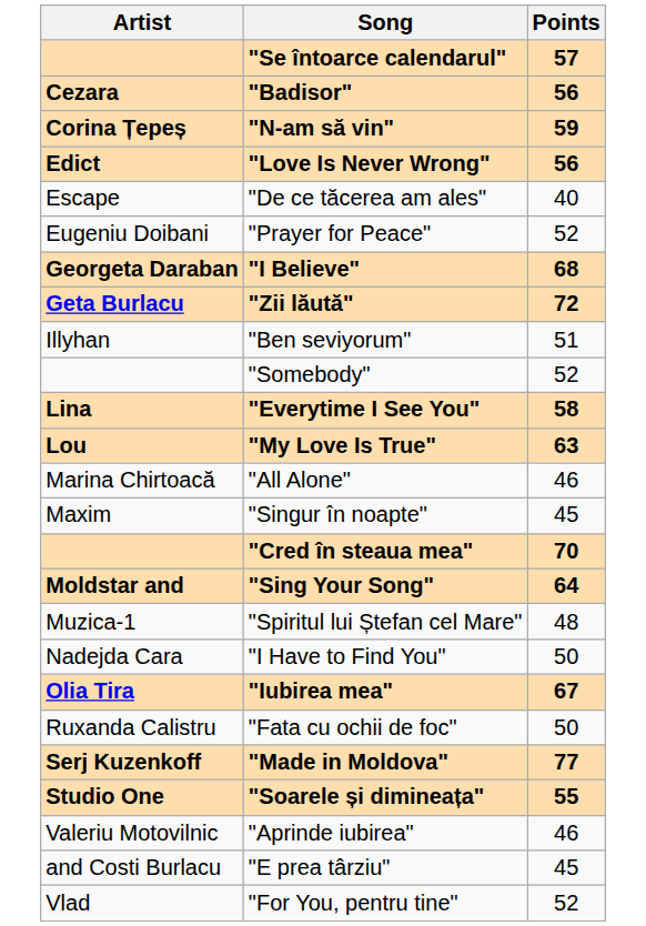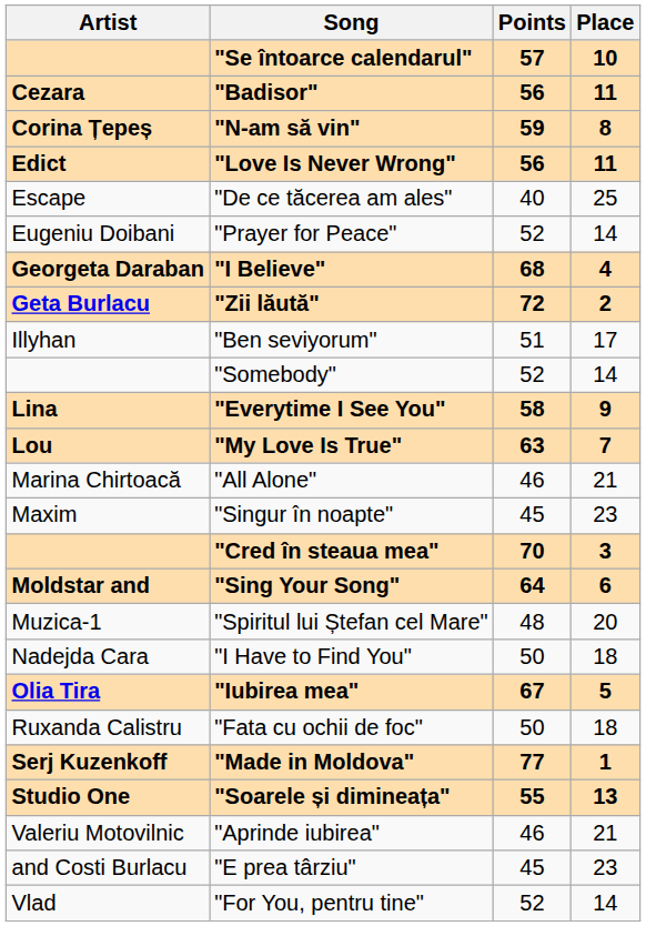 <table class="sortable wikitable" style="margin: 1em auto 1em auto; text-align:center;">
 <tr>
 <th>Artist</th>
 <th>Song</th>
 <th>Points</th>
+<th>Place</th>
 </tr>
 <tr style="font-weight:bold; background:navajowhite;">
 <td align="left"></td>
 <td align="left">"Se întoarce calendarul"</td>
 <td>57</td>
+<td>10</td>
 </tr>
 <tr style="font-weight:bold; background:navajowhite;">
 <td align="left">Cezara</td>
 <td align="left">"Badisor"</td>
 <td>56</td>
+<td>11</td>
 </tr>
 <tr style="font-weight:bold; background:navajowhite;">
 <td align="left">Corina Țepeș</td>
 <td align="left">"N-am să vin"</td>
 <td>59</td>
+<td>8</td>
 </tr>
 <tr style="font-weight:bold; background:navajowhite;">
 <td align="left">Edict</td>
 <td align="left">"Love Is Never Wrong"</td>
 <td>56</td>
+<td>11</td>
 </tr>
 <tr>
 <td align="left">Escape</td>
 <td align="left">"De ce tăcerea am ales"</td>
 <td>40</td>
+<td>25</td>
 </tr>
 <tr>
 <td align="left">Eugeniu Doibani</td>
 <td align="left">"Prayer for Peace"</td>
 <td>52</td>
+<td>14</td>
 </tr>
 <tr style="font-weight:bold; background:navajowhite;">
 <td align="left">Georgeta Daraban</td>
 <td align="left">"I Believe"</td>
 <td>68</td>
+<td>4</td>
 </tr>
 <tr style="font-weight:bold; background:navajowhite;">
 <td align="left"><a href='#'>Geta Burlacu</a></td>
 <td align="left">"Zii lăută"</td>
 <td>72</td>
+<td>2</td>
 </tr>
 <tr>
 <td align="left">Illyhan</td>
 <td align="left">"Ben seviyorum"</td>
 <td>51</td>
+<td>17</td>
 </tr>
 <tr>
 <td align="left"></td>
 <td align="left">"Somebody"</td>
 <td>52</td>
+<td>14</td>
 </tr>
 <tr style="font-weight:bold; background:navajowhite;">
 <td align="left">Lina</td>
 <td align="left">"Everytime I See You"</td>
 <td>58</td>
+<td>9</td>
 </tr>
 <tr style="font-weight:bold; background:navajowhite;">
 <td align="left">Lou</td>
 <td align="left">"My Love Is True"</td>
 <td>63</td>
+<td>7</td>
 </tr>
 <tr>
 <td align="left">Marina Chirtoacă</td>
 <td align="left">"All Alone"</td>
 <td>46</td>
+<td>21</td>
 </tr>
 <tr>
 <td align="left">Maxim</td>
 <td align="left">"Singur în noapte"</td>
 <td>45</td>
+<td>23</td>
 </tr>
 <tr style="font-weight:bold; background:navajowhite;">
 <td align="left"></td>
 <td align="left">"Cred în steaua mea"</td>
 <td>70</td>
+<td>3</td>
 </tr>
 <tr style="font-weight:bold; background:navajowhite;">
 <td align="left">Moldstar and </td>
 <td align="left">"Sing Your Song"</td>
 <td>64</td>
+<td>6</td>
 </tr>
 <tr>
 <td align="left">Muzica-1</td>
 <td align="left">"Spiritul lui Ștefan cel Mare"</td>
 <td>48</td>
+<td>20</td>
 </tr>
 <tr>
 <td align="left">Nadejda Cara</td>
 <td align="left">"I Have to Find You"</td>
 <td>50</td>
+<td>18</td>
 </tr>
 <tr style="font-weight:bold; background:navajowhite;">
 <td align="left"><a href='#'>Olia Tira</a></td>
 <td align="left">"Iubirea mea"</td>
 <td>67</td>
+<td>5</td>
 </tr>
 <tr>
 <td align="left">Ruxanda Calistru</td>
 <td align="left">"Fata cu ochii de foc"</td>
 <td>50</td>
+<td>18</td>
 </tr>
 <tr style="font-weight:bold; background:navajowhite;">
 <td align="left">Serj Kuzenkoff</td>
 <td align="left">"Made in Moldova"</td>
 <td>77</td>
+<td>1</td>
 </tr>
 <tr style="font-weight:bold; background:navajowhite;">
 <td align="left">Studio One</td>
 <td align="left">"Soarele și dimineața"</td>
 <td>55</td>
+<td>13</td>
 </tr>
 <tr>
 <td align="left">Valeriu Motovilnic</td>
 <td align="left">"Aprinde iubirea"</td>
 <td>46</td>
+<td>21</td>
 </tr>
 <tr>
 <td align="left"> and Costi Burlacu</td>
 <td align="left">"E prea târziu"</td>
 <td>45</td>
+<td>23</td>
 </tr>
 <tr>
 <td align="left">Vlad</td>
 <td align="left">"For You, pentru tine"</td>
 <td>52</td>
+<td>14</td>
 </tr>
 </table>
